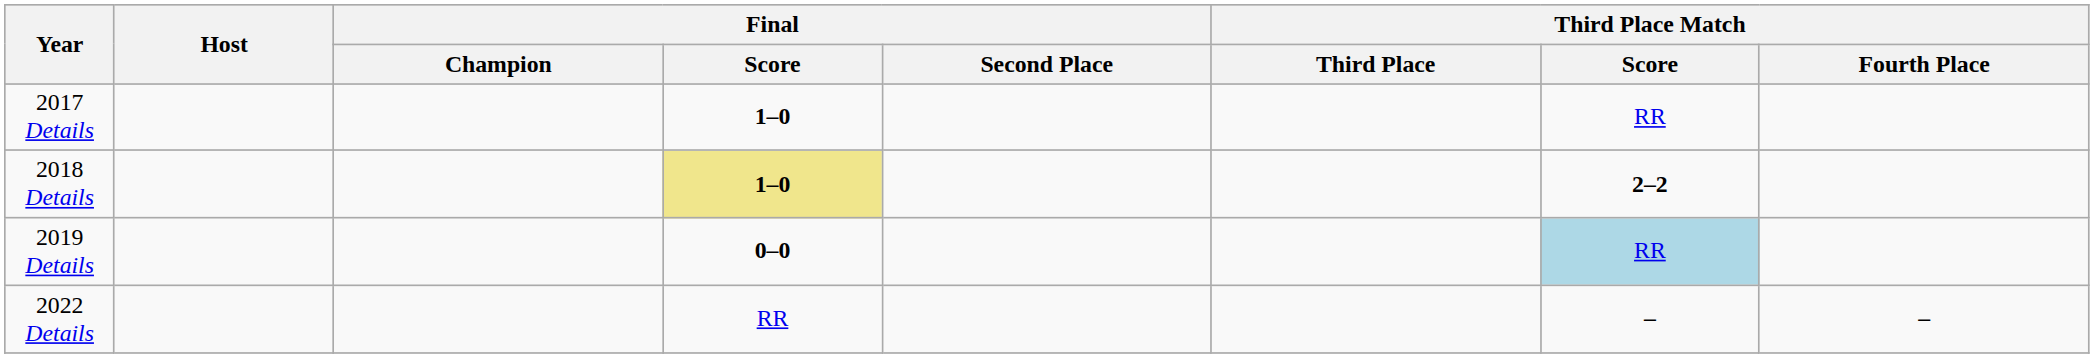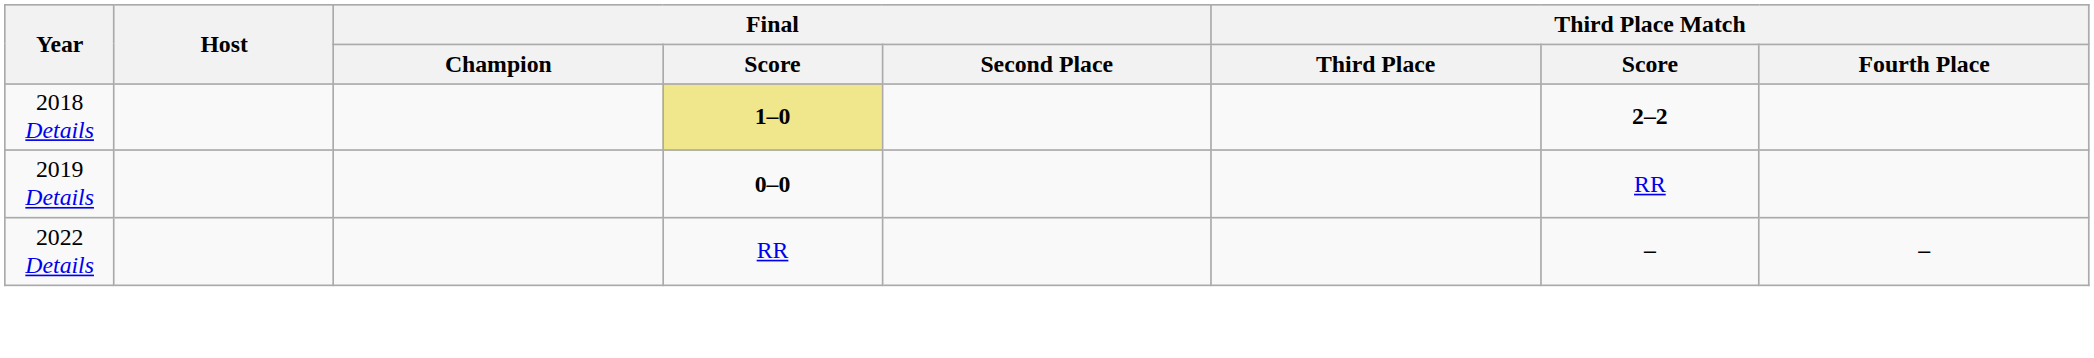 <table class="wikitable" style="font-size:90%; width:100%; text-align:center;">
 <tr>
 <th rowspan=2 width=5%>Year</th>
 <th rowspan=2 width=10%>Host</th>
 <th colspan=3>Final</th>
 <th colspan=3>Third Place Match</th>
 </tr>
 <tr bgcolor=#EFEFEF>
 <th width=15%>Champion</th>
 <th width=10%>Score</th>
 <th width=15%>Second Place</th>
 <th width=15%>Third Place</th>
 <th width=10%>Score</th>
 <th width=15%>Fourth Place</th>
-</tr>
-<tr align=center>
-<td>2017<br><em><a href='#'>Details</a></em></td>
-<td></td>
-<td></td>
-<td><strong>1–0</strong></td>
-<td></td>
-<td></td>
-<td><a href='#'>RR</a></td>
-<td></td>
 </tr>
 <tr align=center>
 <td>2018<br><em><a href='#'>Details</a></em></td>
 <td></td>
 <td></td>
 <td style="background: khaki;"><strong>1–0</strong></td>
 <td></td>
 <td></td>
 <td><strong>2–2</strong><br></td>
 <td></td>
 </tr>
 <tr align=center>
 <td>2019<br><em><a href='#'>Details</a></em></td>
 <td></td>
 <td></td>
 <td><strong>0–0</strong><br></td>
 <td></td>
 <td></td>
-<td style="background: lightblue;"><a href='#'>RR</a></td>
+<td><a href='#'>RR</a></td>
 <td></td>
 </tr>
 <tr align=center>
 <td>2022<br><em><a href='#'>Details</a></em></td>
 <td></td>
 <td></td>
 <td><a href='#'>RR</a></td>
 <td></td>
 <td></td>
 <td><strong>–</strong></td>
 <td><strong>–</strong></td>
 </tr>
 </table>
